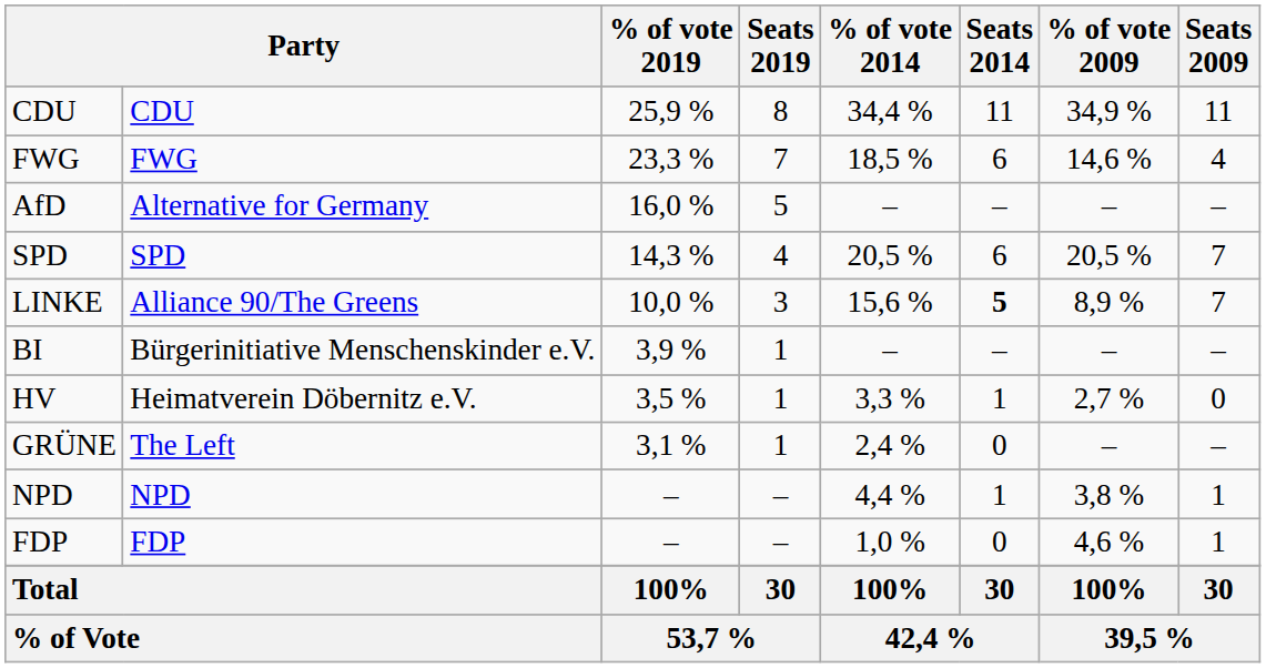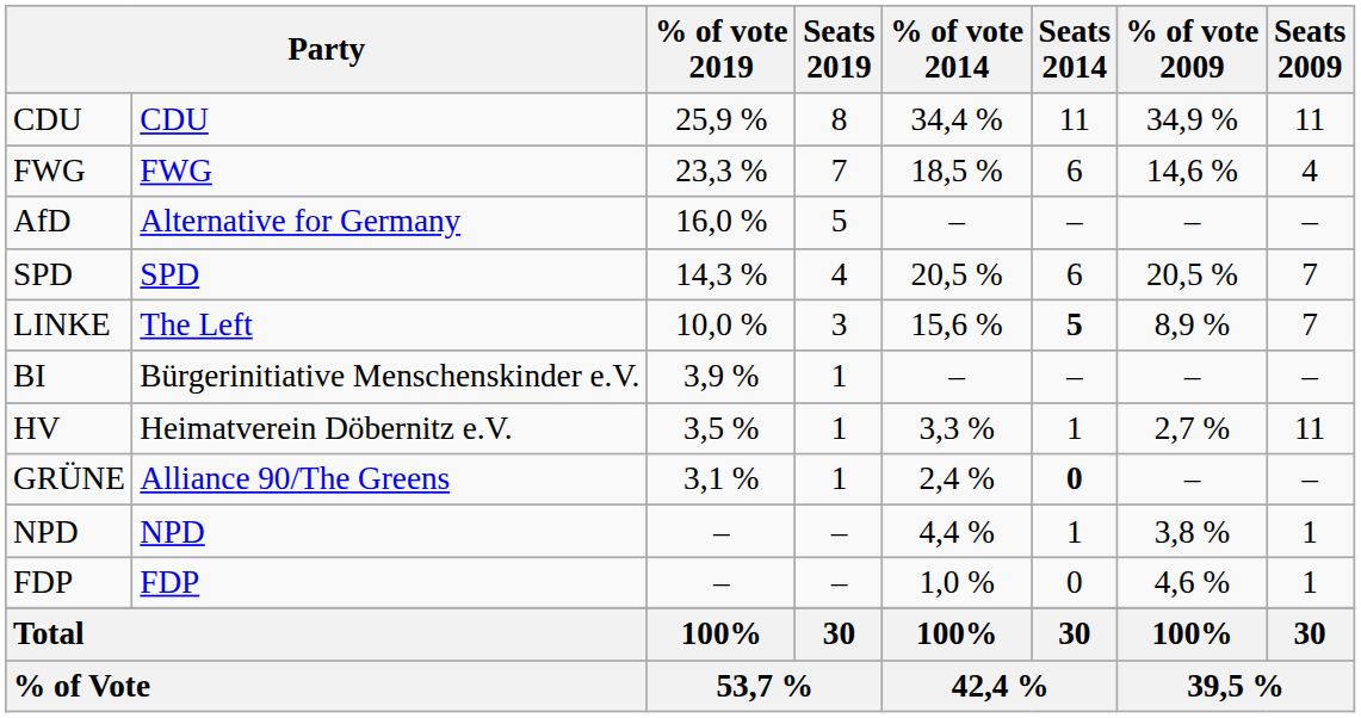 <table class="wikitable" style=text-align:center>
 <tr class="hintergrundfarbe5">
 <th colspan="2">Party</th>
 <th>% of vote<br>2019</th>
 <th>Seats<br>2019</th>
 <th>% of vote<br>2014</th>
 <th>Seats<br>2014</th>
 <th>% of vote <br>2009</th>
 <th>Seats<br>2009</th>
 </tr>
 <tr>
 <td align=left>CDU</td>
 <td align=left><a href='#'>CDU</a></td>
 <td>25,9 %</td>
 <td>8</td>
 <td>34,4 %</td>
 <td>11</td>
 <td>34,9 %</td>
 <td>11</td>
 </tr>
 <tr>
 <td align=left>FWG</td>
 <td align=left><a href='#'>FWG</a></td>
 <td>23,3 %</td>
 <td>7</td>
 <td>18,5 %</td>
 <td>6</td>
 <td>14,6 %</td>
 <td>4</td>
 </tr>
 <tr>
 <td align=left>AfD</td>
 <td align=left><a href='#'>Alternative for Germany</a></td>
 <td>16,0 %</td>
 <td>5</td>
 <td>–</td>
 <td>–</td>
 <td>–</td>
 <td>–</td>
 </tr>
 <tr>
 <td align=left>SPD</td>
 <td align=left><a href='#'>SPD</a></td>
 <td>14,3 %</td>
 <td>4</td>
 <td>20,5 %</td>
 <td>6</td>
 <td>20,5 %</td>
 <td>7</td>
 </tr>
 <tr>
 <td align=left>LINKE</td>
-<td align=left><a href='#'>Alliance 90/The Greens</a></td>
+<td align=left><a href='#'>The Left</a></td>
 <td>10,0 %</td>
 <td>3</td>
 <td>15,6 %</td>
 <td><strong>5</strong></td>
 <td>8,9 %</td>
 <td>7</td>
 </tr>
 <tr>
 <td align=left>BI</td>
 <td align=left>Bürgerinitiative Menschenskinder e.V.</td>
 <td>3,9 %</td>
 <td>1</td>
 <td>–</td>
 <td>–</td>
 <td>–</td>
 <td>–</td>
 </tr>
 <tr>
 <td align=left>HV</td>
 <td align=left>Heimatverein Döbernitz e.V.</td>
 <td>3,5 %</td>
 <td>1</td>
 <td>3,3 %</td>
 <td>1</td>
 <td>2,7 %</td>
-<td>0</td>
+<td>11</td>
 </tr>
 <tr>
 <td align=left>GRÜNE</td>
-<td align=left><a href='#'>The Left</a></td>
+<td align=left><a href='#'>Alliance 90/The Greens</a></td>
 <td>3,1 %</td>
 <td>1</td>
 <td>2,4 %</td>
-<td>0</td>
+<td><strong>0</strong></td>
 <td>–</td>
 <td>–</td>
 </tr>
 <tr>
 <td align=left>NPD</td>
 <td align=left><a href='#'>NPD</a></td>
 <td>–</td>
 <td>–</td>
 <td>4,4 %</td>
 <td>1 </td>
 <td>3,8 %</td>
 <td>1</td>
 </tr>
 <tr>
 <td align=left>FDP</td>
 <td align=left><a href='#'>FDP</a></td>
 <td>–</td>
 <td>–</td>
 <td>1,0 %</td>
 <td>0</td>
 <td>4,6 %</td>
 <td>1</td>
 </tr>
 <tr>
 </tr>
 <tr class="hintergrundfarbe5">
 <th style="text-align:left" colspan="2">Total</th>
 <th>100%</th>
 <th>30</th>
 <th>100%</th>
 <th>30</th>
 <th>100%</th>
 <th>30</th>
 </tr>
 <tr class="hintergrundfarbe5">
 <th style="text-align:left" colspan="2">% of Vote</th>
 <th colspan="2">53,7 %</th>
 <th colspan="2">42,4 %</th>
 <th colspan="2">39,5 %</th>
 </tr>
 </table>
